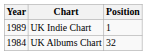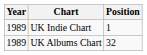 <table class="wikitable">
 <tr>
 <th>Year</th>
 <th>Chart</th>
 <th>Position</th>
 </tr>
 <tr>
 <td>1989</td>
 <td>UK Indie Chart</td>
 <td>1</td>
 </tr>
 <tr>
-<td>1984</td>
+<td>1989</td>
 <td>UK Albums Chart</td>
 <td>32</td>
 </tr>
 </table>
